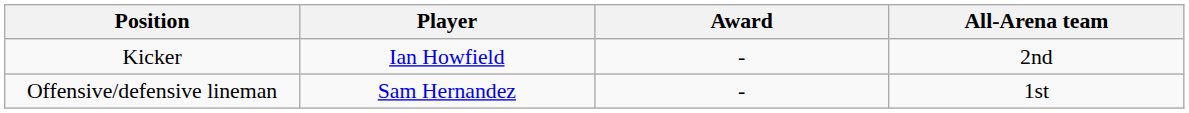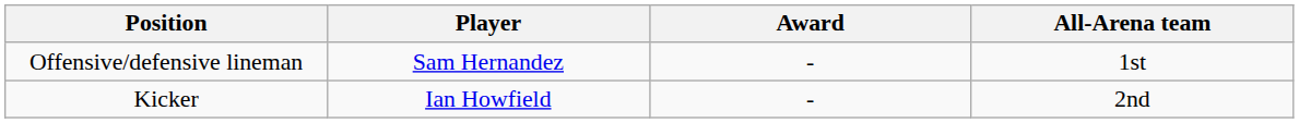 <table class="wikitable sortable">
 <tr>
 <th bgcolor="#DDDDFF" width="20%">Position</th>
 <th bgcolor="#DDDDFF" width="20%">Player</th>
 <th bgcolor="#DDDDFF" width="20%">Award</th>
 <th bgcolor="#DDDDFF" width="20%">All-Arena team</th>
 </tr>
 <tr align="center">
+<td>Offensive/defensive lineman</td>
+<td><a href='#'>Sam Hernandez</a></td>
+<td>-</td>
+<td>1st</td>
+</tr>
+<tr align="center">
 <td>Kicker</td>
 <td><a href='#'>Ian Howfield</a></td>
 <td>-</td>
 <td>2nd</td>
 </tr>
-<tr align="center">
-<td>Offensive/defensive lineman</td>
-<td><a href='#'>Sam Hernandez</a></td>
-<td>-</td>
-<td>1st</td>
-</tr>
 </table>
